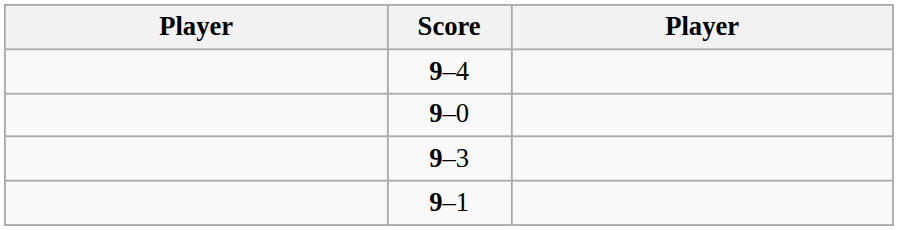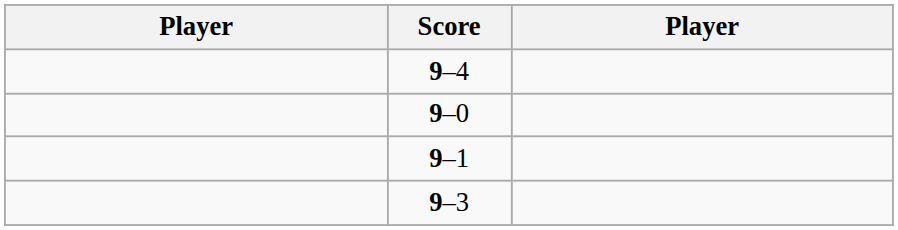 <table class="wikitable " style="font-size: 90%" align=c>
 <tr>
 <th width=200>Player</th>
 <th width=60>Score</th>
 <th width=200>Player</th>
 </tr>
 <tr>
 <td><strong></strong></td>
 <td align="center"><strong>9</strong>–4</td>
 <td></td>
 </tr>
 <tr>
 <td><strong></strong></td>
 <td align="center"><strong>9</strong>–0</td>
 <td></td>
 </tr>
 <tr>
 <td><strong></strong></td>
-<td align="center"><strong>9</strong>–3</td>
+<td align="center"><strong>9</strong>–1</td>
 <td></td>
 </tr>
 <tr>
 <td><strong></strong></td>
-<td align="center"><strong>9</strong>–1</td>
+<td align="center"><strong>9</strong>–3</td>
 <td></td>
 </tr>
 </table>
